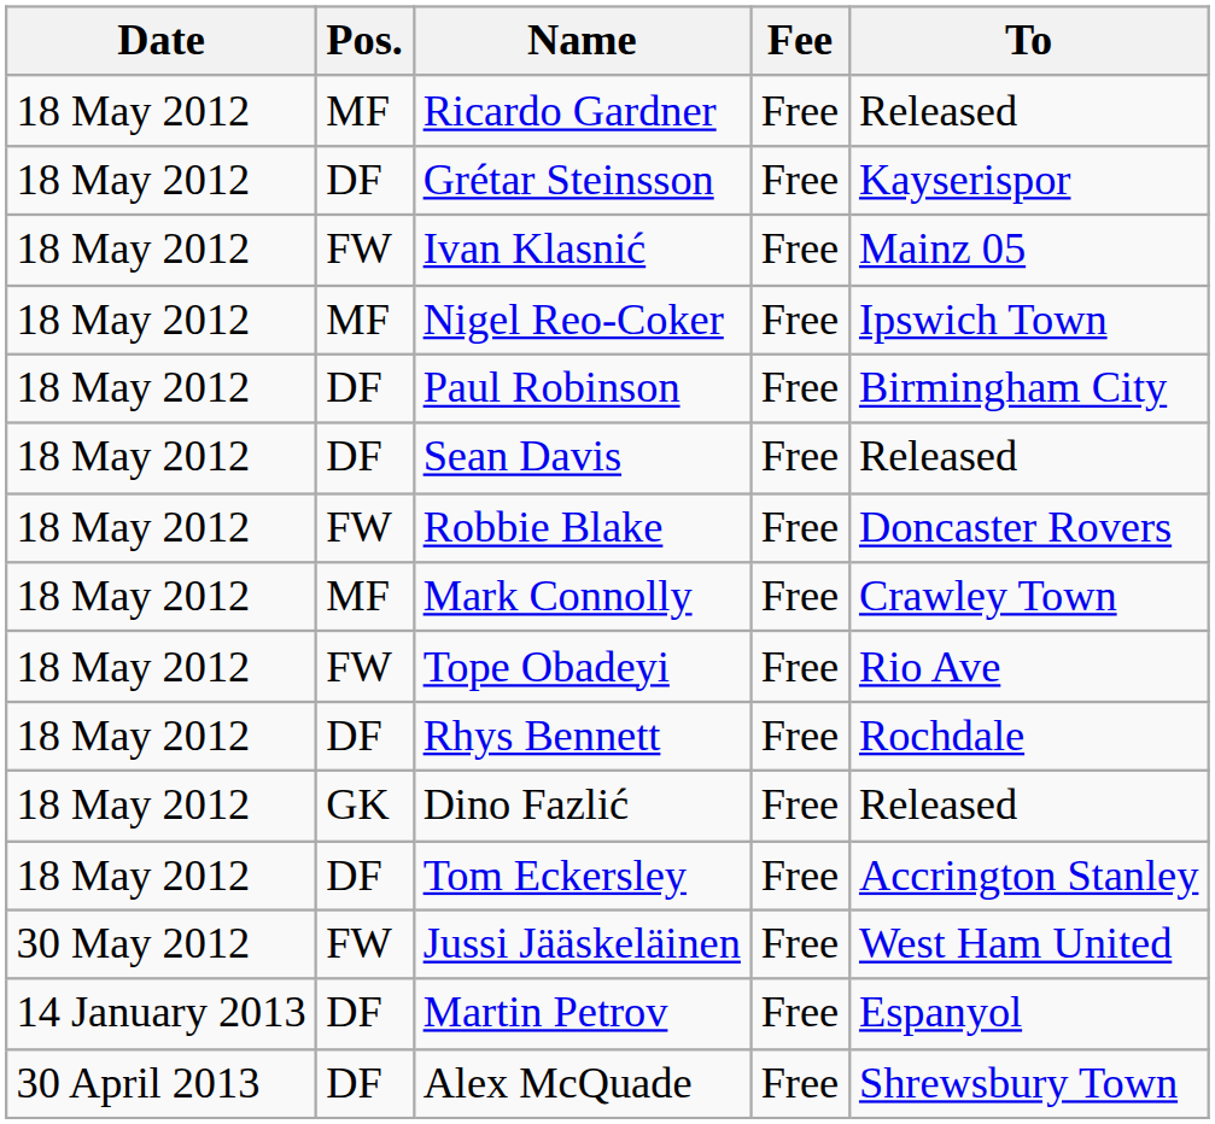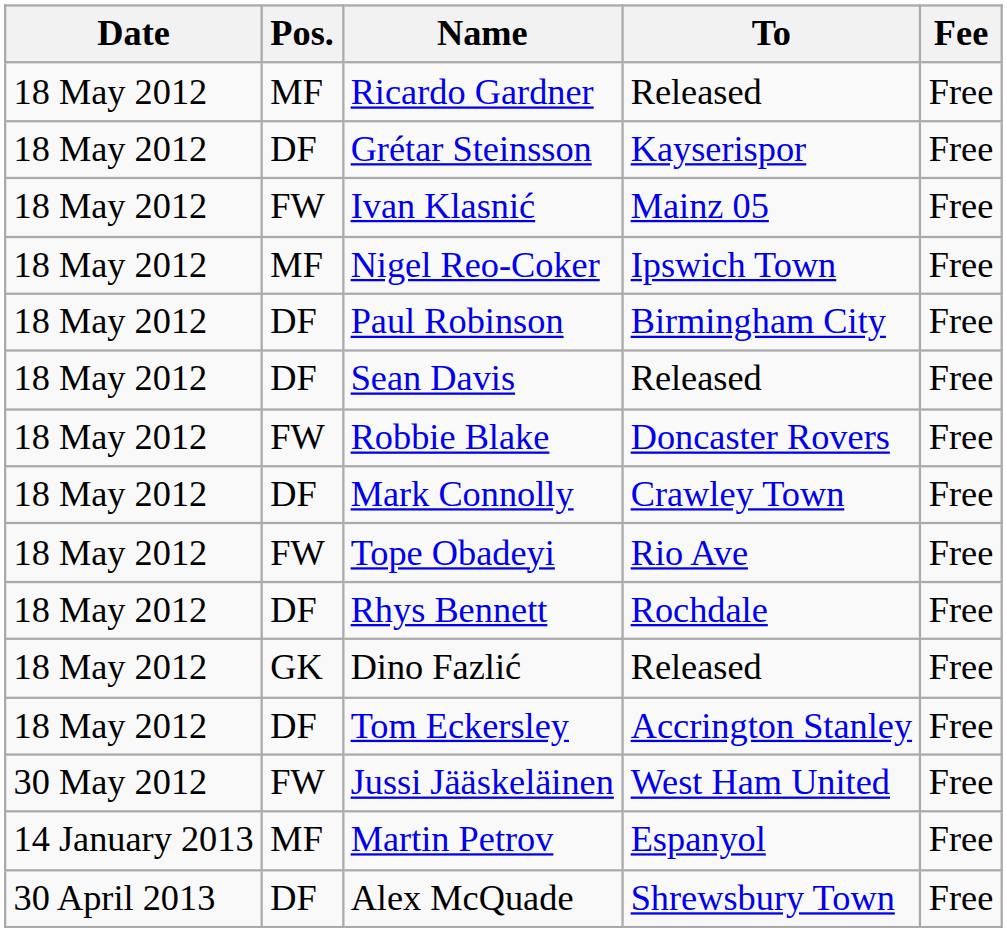 <table class="wikitable" style="float:left; margin-right:1em;">
 <tr>
 <th>Date</th>
 <th>Pos.</th>
 <th>Name</th>
+<th>To</th>
 <th>Fee</th>
-<th>To</th>
 </tr>
 <tr>
 <td>18 May 2012</td>
 <td>MF</td>
 <td> <a href='#'>Ricardo Gardner</a></td>
+<td colspan=1>Released</td>
 <td colspan=1>Free</td>
-<td colspan=1>Released</td>
 </tr>
 <tr>
 <td>18 May 2012</td>
 <td>DF</td>
 <td> <a href='#'>Grétar Steinsson</a></td>
+<td colspan=1> <a href='#'>Kayserispor</a></td>
 <td colspan=1>Free</td>
-<td colspan=1> <a href='#'>Kayserispor</a></td>
 </tr>
 <tr>
 <td>18 May 2012</td>
 <td>FW</td>
 <td> <a href='#'>Ivan Klasnić</a></td>
+<td colspan=1> <a href='#'>Mainz 05</a></td>
 <td colspan=1>Free</td>
-<td colspan=1> <a href='#'>Mainz 05</a></td>
 </tr>
 <tr>
 <td>18 May 2012</td>
 <td>MF</td>
 <td> <a href='#'>Nigel Reo-Coker</a></td>
+<td colspan=1><a href='#'>Ipswich Town</a></td>
 <td colspan=1>Free</td>
-<td colspan=1><a href='#'>Ipswich Town</a></td>
 </tr>
 <tr>
 <td>18 May 2012</td>
 <td>DF</td>
 <td> <a href='#'>Paul Robinson</a></td>
+<td colspan=1> <a href='#'>Birmingham City</a></td>
 <td colspan=1>Free</td>
-<td colspan=1> <a href='#'>Birmingham City</a></td>
 </tr>
 <tr>
 <td>18 May 2012</td>
 <td>DF</td>
 <td> <a href='#'>Sean Davis</a></td>
+<td colspan=1>Released</td>
 <td colspan=1>Free</td>
-<td colspan=1>Released</td>
 </tr>
 <tr>
 <td>18 May 2012</td>
 <td>FW</td>
 <td> <a href='#'>Robbie Blake</a></td>
+<td colspan=1> <a href='#'>Doncaster Rovers</a></td>
 <td colspan=1>Free</td>
-<td colspan=1> <a href='#'>Doncaster Rovers</a></td>
 </tr>
 <tr>
 <td>18 May 2012</td>
-<td>MF</td>
+<td>DF</td>
 <td> <a href='#'>Mark Connolly</a></td>
+<td colspan=1> <a href='#'>Crawley Town</a></td>
 <td colspan=1>Free</td>
-<td colspan=1> <a href='#'>Crawley Town</a></td>
 </tr>
 <tr>
 <td>18 May 2012</td>
 <td>FW</td>
 <td> <a href='#'>Tope Obadeyi</a></td>
+<td colspan=1> <a href='#'>Rio Ave</a></td>
 <td colspan=1>Free</td>
-<td colspan=1> <a href='#'>Rio Ave</a></td>
 </tr>
 <tr>
 <td>18 May 2012</td>
 <td>DF</td>
 <td> <a href='#'>Rhys Bennett</a></td>
+<td colspan=1> <a href='#'>Rochdale</a></td>
 <td colspan=1>Free</td>
-<td colspan=1> <a href='#'>Rochdale</a></td>
 </tr>
 <tr>
 <td>18 May 2012</td>
 <td>GK</td>
 <td> Dino Fazlić</td>
+<td colspan=1>Released</td>
 <td colspan=1>Free</td>
-<td colspan=1>Released</td>
 </tr>
 <tr>
 <td>18 May 2012</td>
 <td>DF</td>
 <td> <a href='#'>Tom Eckersley</a></td>
+<td colspan=1> <a href='#'>Accrington Stanley</a></td>
 <td colspan=1>Free</td>
-<td colspan=1> <a href='#'>Accrington Stanley</a></td>
 </tr>
 <tr>
 <td>30 May 2012</td>
 <td>FW</td>
 <td> <a href='#'>Jussi Jääskeläinen</a></td>
+<td colspan=1> <a href='#'>West Ham United</a></td>
 <td colspan=1>Free</td>
-<td colspan=1> <a href='#'>West Ham United</a></td>
 </tr>
 <tr>
 <td>14 January 2013</td>
-<td>DF</td>
+<td>MF</td>
 <td> <a href='#'>Martin Petrov</a></td>
+<td colspan=1> <a href='#'>Espanyol</a></td>
 <td colspan=1>Free</td>
-<td colspan=1> <a href='#'>Espanyol</a></td>
 </tr>
 <tr>
 <td>30 April 2013</td>
 <td>DF</td>
 <td> Alex McQuade</td>
+<td> <a href='#'>Shrewsbury Town</a></td>
 <td>Free</td>
-<td> <a href='#'>Shrewsbury Town</a></td>
 </tr>
 </table>
